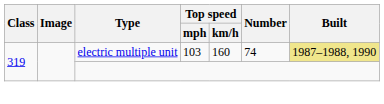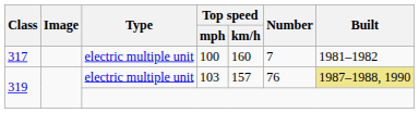 <table class="wikitable">
 <tr ---- bgcolor=#f9f9f9>
 <th rowspan="2">Class</th>
 <th rowspan="2">Image</th>
 <th rowspan="2">Type</th>
 <th colspan="2">Top speed</th>
 <th rowspan="2">Number</th>
 <th rowspan="2">Built</th>
 </tr>
 <tr ---- bgcolor=#f9f9f9>
 <th>mph</th>
 <th>km/h</th>
 </tr>
 <tr>
+<td><a href='#'>317</a></td>
+<td></td>
+<td><a href='#'>electric multiple unit</a></td>
+<td>100</td>
+<td>160</td>
+<td>7</td>
+<td>1981–1982</td>
+</tr>
+<tr>
 <td rowspan=2><a href='#'>319</a></td>
 <td rowspan=2></td>
 <td><a href='#'>electric multiple unit</a></td>
 <td>103</td>
-<td>160</td>
-<td>74</td>
+<td>157</td>
+<td>76</td>
 <td style="background: khaki;">1987–1988, 1990</td>
 </tr>
 <tr>
 <td colspan=5><br></td>
 </tr>
 </table>
